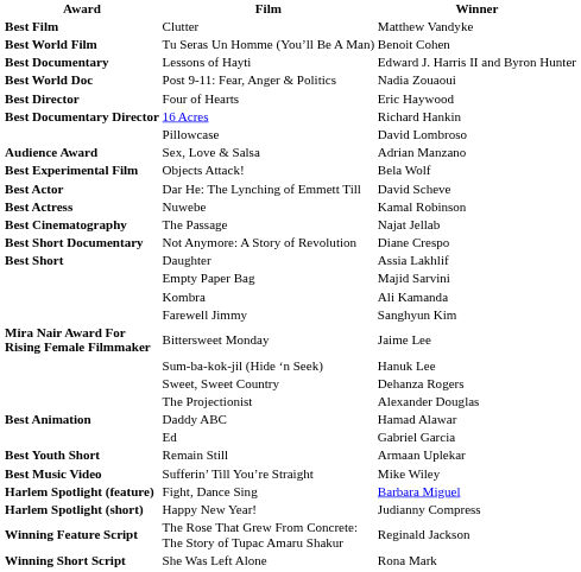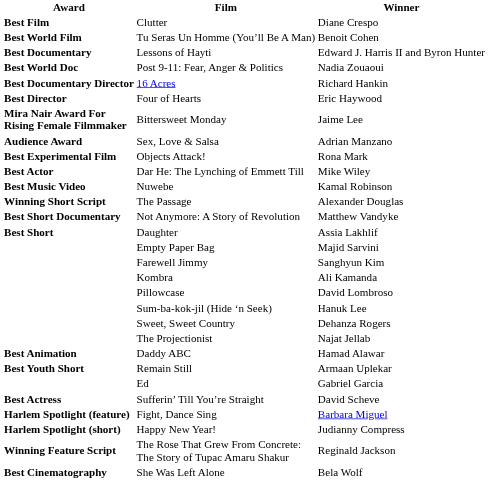 <table>
 <tr>
 <th>Award</th>
 <th>Film</th>
 <th>Winner</th>
 </tr>
 <tr>
 <td><strong>Best Film</strong></td>
 <td>Clutter</td>
-<td>Matthew Vandyke</td>
+<td>Diane Crespo</td>
 </tr>
 <tr>
 <td><strong>Best World Film</strong></td>
 <td>Tu Seras Un Homme (You’ll Be A Man)</td>
 <td>Benoit Cohen</td>
 </tr>
 <tr>
 <td><strong>Best Documentary</strong></td>
 <td>Lessons of Hayti</td>
 <td>Edward J. Harris II and Byron Hunter</td>
 </tr>
 <tr>
 <td><strong>Best World Doc</strong></td>
 <td>Post 9-11: Fear, Anger & Politics</td>
 <td>Nadia Zouaoui</td>
 </tr>
 <tr>
+<td><strong>Best Documentary Director</strong></td>
+<td><a href='#'>16 Acres</a></td>
+<td>Richard Hankin</td>
+</tr>
+<tr>
 <td><strong>Best Director</strong></td>
 <td>Four of Hearts</td>
 <td>Eric Haywood</td>
 </tr>
 <tr>
-<td><strong>Best Documentary Director</strong></td>
-<td><a href='#'>16 Acres</a></td>
-<td>Richard Hankin</td>
-</tr>
-<tr>
-<td></td>
-<td>Pillowcase</td>
-<td>David Lombroso</td>
+<td><strong>Mira Nair Award For<br>Rising Female Filmmaker</strong></td>
+<td>Bittersweet Monday</td>
+<td>Jaime Lee</td>
 </tr>
 <tr>
 <td><strong>Audience Award</strong></td>
 <td>Sex, Love & Salsa</td>
 <td>Adrian Manzano</td>
 </tr>
 <tr>
 <td><strong>Best Experimental Film</strong></td>
 <td>Objects Attack!</td>
-<td>Bela Wolf</td>
+<td>Rona Mark</td>
 </tr>
 <tr>
 <td><strong>Best Actor</strong></td>
 <td>Dar He: The Lynching of Emmett Till</td>
-<td>David Scheve</td>
+<td>Mike Wiley</td>
 </tr>
 <tr>
-<td><strong>Best Actress</strong></td>
+<td><strong>Best Music Video</strong></td>
 <td>Nuwebe</td>
 <td>Kamal Robinson</td>
 </tr>
 <tr>
-<td><strong>Best Cinematography</strong></td>
+<td><strong>Winning Short Script</strong></td>
 <td>The Passage</td>
-<td>Najat Jellab</td>
+<td>Alexander Douglas</td>
 </tr>
 <tr>
 <td><strong>Best Short Documentary</strong></td>
 <td>Not Anymore: A Story of Revolution</td>
-<td>Diane Crespo</td>
+<td>Matthew Vandyke</td>
 </tr>
 <tr>
 <td><strong>Best Short</strong></td>
 <td>Daughter</td>
 <td>Assia Lakhlif</td>
 </tr>
 <tr>
 <td></td>
 <td>Empty Paper Bag</td>
 <td>Majid Sarvini</td>
 </tr>
 <tr>
 <td></td>
+<td>Farewell Jimmy</td>
+<td>Sanghyun Kim</td>
+</tr>
+<tr>
+<td></td>
 <td>Kombra</td>
 <td>Ali Kamanda</td>
 </tr>
 <tr>
 <td></td>
-<td>Farewell Jimmy</td>
-<td>Sanghyun Kim</td>
-</tr>
-<tr>
-<td><strong>Mira Nair Award For<br>Rising Female Filmmaker</strong></td>
-<td>Bittersweet Monday</td>
-<td>Jaime Lee</td>
+<td>Pillowcase</td>
+<td>David Lombroso</td>
 </tr>
 <tr>
 <td></td>
 <td>Sum-ba-kok-jil (Hide ‘n Seek)</td>
 <td>Hanuk Lee</td>
 </tr>
 <tr>
 <td></td>
 <td>Sweet, Sweet Country</td>
 <td>Dehanza Rogers</td>
 </tr>
 <tr>
 <td></td>
 <td>The Projectionist</td>
-<td>Alexander Douglas</td>
+<td>Najat Jellab</td>
 </tr>
 <tr>
 <td><strong>Best Animation</strong></td>
 <td>Daddy ABC</td>
 <td>Hamad Alawar</td>
 </tr>
 <tr>
+<td><strong>Best Youth Short</strong></td>
+<td>Remain Still</td>
+<td>Armaan Uplekar</td>
+</tr>
+<tr>
 <td></td>
 <td>Ed</td>
 <td>Gabriel Garcia</td>
 </tr>
 <tr>
-<td><strong>Best Youth Short</strong></td>
-<td>Remain Still</td>
-<td>Armaan Uplekar</td>
-</tr>
-<tr>
-<td><strong>Best Music Video</strong></td>
+<td><strong>Best Actress</strong></td>
 <td>Sufferin’ Till You’re Straight</td>
-<td>Mike Wiley</td>
+<td>David Scheve</td>
 </tr>
 <tr>
 <td><strong>Harlem Spotlight (feature)</strong></td>
 <td>Fight, Dance Sing</td>
 <td><a href='#'>Barbara Miguel</a></td>
 </tr>
 <tr>
 <td><strong>Harlem Spotlight (short)</strong></td>
 <td>Happy New Year!</td>
 <td>Judianny Compress</td>
 </tr>
 <tr>
 <td><strong>Winning Feature Script</strong></td>
 <td>The Rose That Grew From Concrete:<br>The Story of Tupac Amaru Shakur</td>
 <td>Reginald Jackson</td>
 </tr>
 <tr>
-<td><strong>Winning Short Script</strong></td>
+<td><strong>Best Cinematography</strong></td>
 <td>She Was Left Alone</td>
-<td>Rona Mark</td>
+<td>Bela Wolf</td>
 </tr>
 </table>
